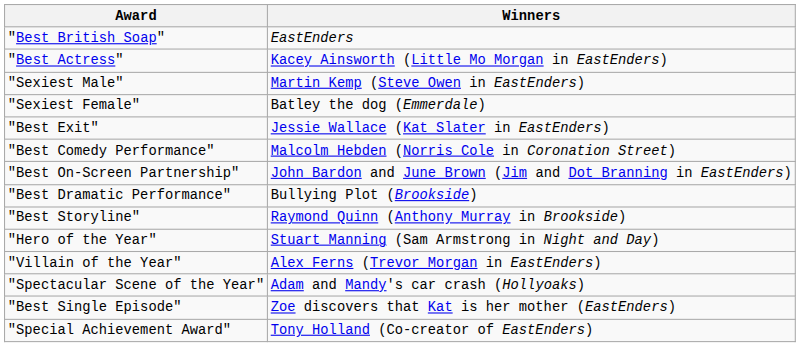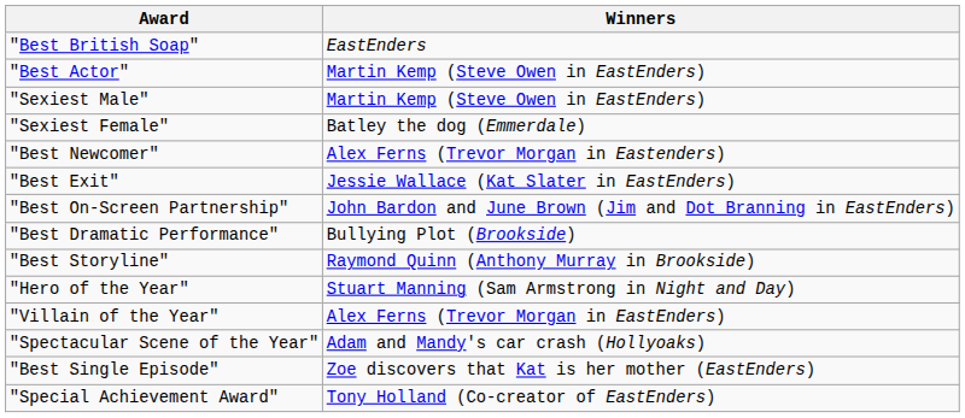 <table class="wikitable">
 <tr>
 <th>Award</th>
 <th>Winners</th>
 </tr>
 <tr>
 <td>"<a href='#'>Best British Soap</a>"</td>
 <td><em>EastEnders</em></td>
 </tr>
 <tr>
-<td>"<a href='#'>Best Actress</a>"</td>
-<td><a href='#'>Kacey Ainsworth</a> (<a href='#'>Little Mo Morgan</a> in <em>EastEnders</em>)</td>
+<td>"<a href='#'>Best Actor</a>"</td>
+<td><a href='#'>Martin Kemp</a> (<a href='#'>Steve Owen</a> in <em>EastEnders</em>)</td>
 </tr>
 <tr>
 <td>"Sexiest Male"</td>
 <td><a href='#'>Martin Kemp</a> (<a href='#'>Steve Owen</a> in <em>EastEnders</em>)</td>
 </tr>
 <tr>
 <td>"Sexiest Female"</td>
 <td>Batley the dog (<em>Emmerdale</em>)</td>
 </tr>
 <tr>
+<td>"Best Newcomer"</td>
+<td><a href='#'>Alex Ferns</a> (<a href='#'>Trevor Morgan</a> in <em>Eastenders</em>)</td>
+</tr>
+<tr>
 <td>"Best Exit"</td>
 <td><a href='#'>Jessie Wallace</a> (<a href='#'>Kat Slater</a> in <em>EastEnders</em>)</td>
-</tr>
-<tr>
-<td>"Best Comedy Performance"</td>
-<td><a href='#'>Malcolm Hebden</a> (<a href='#'>Norris Cole</a> in <em>Coronation Street</em>)</td>
 </tr>
 <tr>
 <td>"Best On-Screen Partnership"</td>
 <td><a href='#'>John Bardon</a> and <a href='#'>June Brown</a> (<a href='#'>Jim</a> and <a href='#'>Dot Branning</a> in <em>EastEnders</em>)</td>
 </tr>
 <tr>
 <td>"Best Dramatic Performance"</td>
 <td>Bullying Plot (<em><a href='#'>Brookside</a></em>)</td>
 </tr>
 <tr>
 <td>"Best Storyline"</td>
 <td><a href='#'>Raymond Quinn</a> (<a href='#'>Anthony Murray</a> in <em>Brookside</em>)</td>
 </tr>
 <tr>
 <td>"Hero of the Year"</td>
 <td><a href='#'>Stuart Manning</a> (Sam Armstrong in <em>Night and Day</em>)</td>
 </tr>
 <tr>
 <td>"Villain of the Year"</td>
 <td><a href='#'>Alex Ferns</a> (<a href='#'>Trevor Morgan</a> in <em>EastEnders</em>)</td>
 </tr>
 <tr>
 <td>"Spectacular Scene of the Year"</td>
 <td><a href='#'>Adam</a> and <a href='#'>Mandy</a>'s car crash (<em>Hollyoaks</em>)</td>
 </tr>
 <tr>
 <td>"Best Single Episode"</td>
 <td><a href='#'>Zoe</a> discovers that <a href='#'>Kat</a> is her mother (<em>EastEnders</em>)</td>
 </tr>
 <tr>
 <td>"Special Achievement Award"</td>
 <td><a href='#'>Tony Holland</a> (Co-creator of <em>EastEnders</em>)</td>
 </tr>
 </table>
